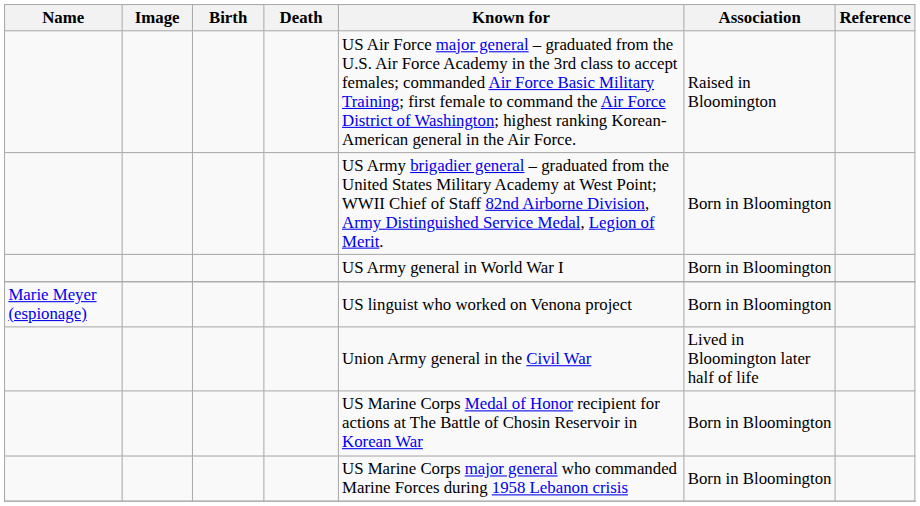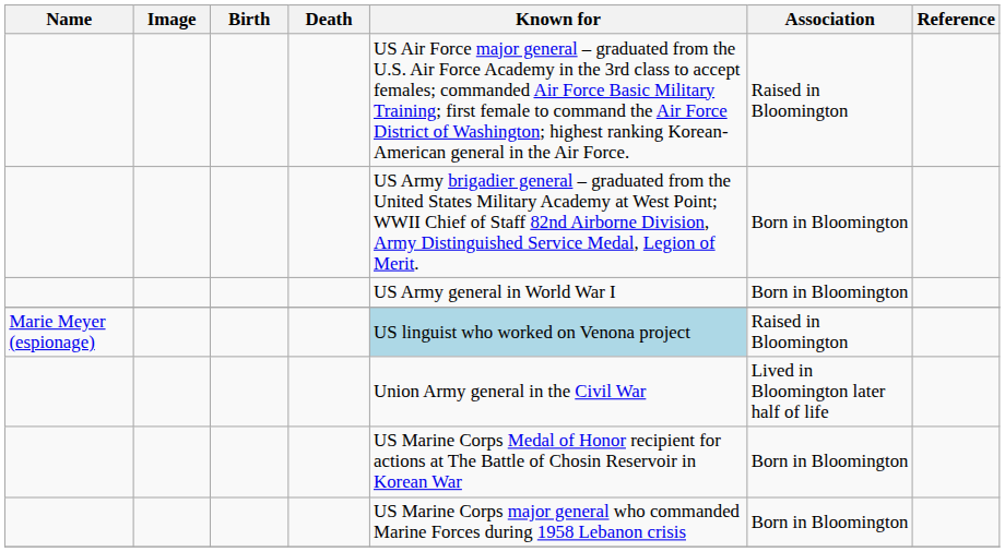 <table class="wikitable sortable">
 <tr>
 <th scope="col" width="140">Name</th>
 <th scope="col" width="80" class="unsortable">Image</th>
 <th scope="col" width="90">Birth</th>
 <th scope="col" width="90">Death</th>
 <th scope="col" width="600" class="unsortable">Known for</th>
 <th scope="col" width="200" class="unsortable">Association</th>
 <th scope="col" width="30" class="unsortable">Reference</th>
 </tr>
 <tr>
 <td></td>
 <td></td>
 <td align=right></td>
 <td align=right></td>
 <td>US Air Force <a href='#'>major general</a> – graduated from the U.S. Air Force Academy in the 3rd class to accept females; commanded <a href='#'>Air Force Basic Military Training</a>; first female to command the <a href='#'>Air Force District of Washington</a>; highest ranking Korean-American general in the Air Force.</td>
 <td>Raised in Bloomington</td>
 <td align="center"></td>
 </tr>
 <tr>
 <td></td>
 <td></td>
 <td align=right></td>
 <td align=right></td>
 <td>US Army <a href='#'>brigadier general</a> – graduated from the United States Military Academy at West Point; WWII Chief of Staff <a href='#'>82nd Airborne Division</a>, 	<a href='#'>Army Distinguished Service Medal</a>, <a href='#'>Legion of Merit</a>.</td>
 <td>Born in Bloomington</td>
 <td align="center"></td>
 </tr>
 <tr>
 <td></td>
 <td></td>
 <td align=right></td>
 <td align=right></td>
 <td>US Army general in World War I</td>
 <td>Born in Bloomington</td>
 <td align="center"></td>
 </tr>
 <tr>
 </tr>
 <tr>
 <td><a href='#'>Marie Meyer (espionage)</a></td>
 <td></td>
 <td align=right></td>
 <td align=right></td>
-<td>US linguist who worked on Venona project</td>
-<td>Born in Bloomington</td>
+<td style="background: lightblue;">US linguist who worked on Venona project</td>
+<td>Raised in Bloomington</td>
 <td align="center"></td>
 </tr>
 <tr>
 <td></td>
 <td></td>
 <td align=right></td>
 <td align=right></td>
 <td>Union Army general in the <a href='#'>Civil War</a></td>
 <td>Lived in Bloomington later half of life</td>
 <td align="center"></td>
 </tr>
 <tr>
 <td></td>
 <td></td>
 <td align=right></td>
 <td align=right></td>
 <td>US Marine Corps <a href='#'>Medal of Honor</a> recipient for actions at The Battle of Chosin Reservoir in <a href='#'>Korean War</a></td>
 <td>Born in Bloomington</td>
 <td align="center"></td>
 </tr>
 <tr>
 <td></td>
 <td></td>
 <td align=right></td>
 <td align=right></td>
 <td>US Marine Corps <a href='#'>major general</a> who commanded Marine Forces during <a href='#'>1958 Lebanon crisis</a></td>
 <td>Born in Bloomington</td>
 <td align="center"></td>
 </tr>
 <tr>
 </tr>
 <tr>
 </tr>
 </table>
